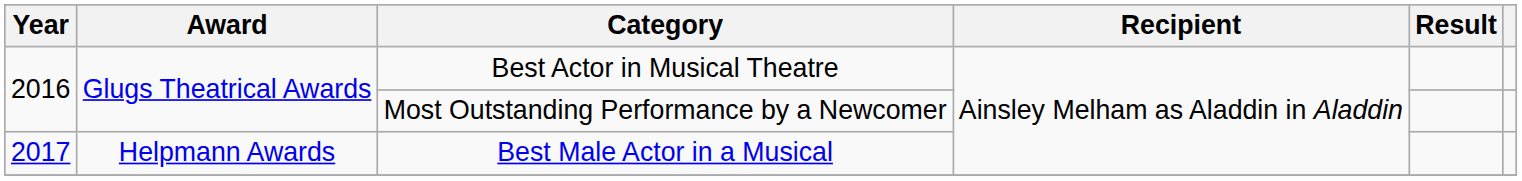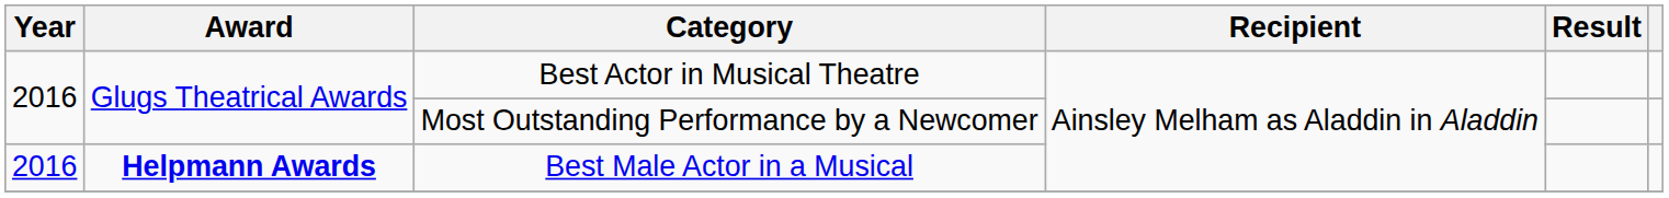 <table class="wikitable plainrowheaders" style=text-align:center>
 <tr>
 <th scope="col">Year</th>
 <th scope="col">Award</th>
 <th scope="col">Category</th>
 <th scope="col">Recipient</th>
 <th scope="col">Result</th>
 <th scope="col"></th>
 </tr>
 <tr>
 <td rowspan=2>2016</td>
 <td rowspan=2><a href='#'>Glugs Theatrical Awards</a></td>
 <td>Best Actor in Musical Theatre</td>
 <td rowspan=3>Ainsley Melham as Aladdin in <em>Aladdin</em></td>
 <td></td>
 <td></td>
 </tr>
 <tr>
 <td>Most Outstanding Performance by a Newcomer</td>
 <td></td>
 <td></td>
 </tr>
 <tr>
-<td><a href='#'>2017</a></td>
-<td><a href='#'>Helpmann Awards</a></td>
+<td><a href='#'>2016</a></td>
+<td><strong><a href='#'>Helpmann Awards</a></strong></td>
 <td><a href='#'>Best Male Actor in a Musical</a></td>
 <td></td>
 <td></td>
 </tr>
 <tr>
 </tr>
 </table>
